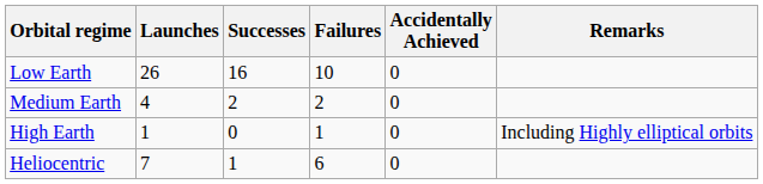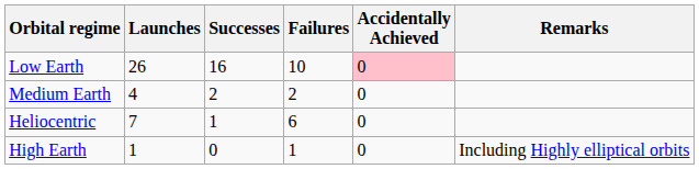 <table class="wikitable sortable">
 <tr>
 <th>Orbital regime</th>
 <th>Launches</th>
 <th>Successes</th>
 <th>Failures</th>
 <th>Accidentally<br>Achieved</th>
 <th>Remarks</th>
 </tr>
 <tr>
 <td><a href='#'>Low Earth</a></td>
 <td>26</td>
 <td>16</td>
 <td>10</td>
-<td>0</td>
+<td style="background: pink;">0</td>
 <td></td>
 </tr>
 <tr>
 <td><a href='#'>Medium Earth</a></td>
 <td>4</td>
 <td>2</td>
 <td>2</td>
 <td>0</td>
 <td></td>
 </tr>
 <tr>
+<td><a href='#'>Heliocentric</a></td>
+<td>7</td>
+<td>1</td>
+<td>6</td>
+<td>0</td>
+<td></td>
+</tr>
+<tr>
 <td><a href='#'>High Earth</a></td>
 <td>1</td>
 <td>0</td>
 <td>1</td>
 <td>0</td>
 <td>Including <a href='#'>Highly elliptical orbits</a></td>
 </tr>
-<tr>
-<td><a href='#'>Heliocentric</a></td>
-<td>7</td>
-<td>1</td>
-<td>6</td>
-<td>0</td>
-<td></td>
-</tr>
 </table>
